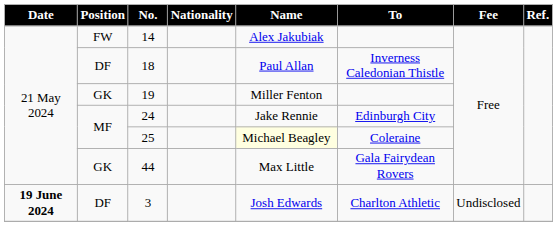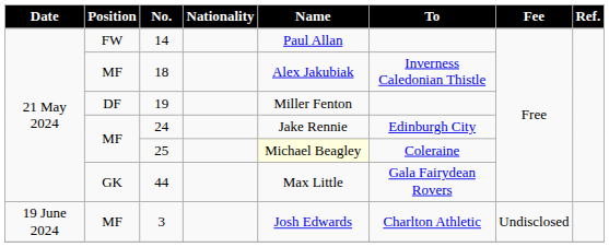 <table class="wikitable"  style="text-align:center; font-size:90%; ">
 <tr>
 <th style="background:#000000; color:white; width:110px;">Date</th>
 <th style="background:#000000; color:white; width:50px;">Position</th>
 <th style="background:#000000; color:white; width:50px;">No.</th>
 <th style="background:#000000; color:white; width:50px;">Nationality</th>
 <th style="background:#000000; color:white; width:150px;">Name</th>
 <th style="background:#000000; color:white; width:168px;">To</th>
 <th style="background:#000000; color:white; width:70px;">Fee</th>
 <th style="background:#000000; color:white; width:25px;">Ref.</th>
 </tr>
 <tr>
 <td rowspan=6>21 May 2024</td>
 <td>FW</td>
 <td>14</td>
 <td></td>
-<td><a href='#'>Alex Jakubiak</a></td>
+<td><a href='#'>Paul Allan</a></td>
 <td></td>
 <td rowspan=6>Free</td>
 <td rowspan=6></td>
 </tr>
 <tr>
-<td>DF</td>
+<td>MF</td>
 <td>18</td>
 <td></td>
-<td><a href='#'>Paul Allan</a></td>
+<td><a href='#'>Alex Jakubiak</a></td>
 <td><a href='#'>Inverness Caledonian Thistle</a></td>
 </tr>
 <tr>
-<td>GK</td>
+<td>DF</td>
 <td>19</td>
 <td></td>
 <td>Miller Fenton</td>
 <td></td>
 </tr>
 <tr>
 <td rowspan=2>MF</td>
 <td>24</td>
 <td></td>
 <td>Jake Rennie</td>
 <td><a href='#'>Edinburgh City</a></td>
 </tr>
 <tr>
 <td>25</td>
 <td></td>
 <td style="background: lightyellow;">Michael Beagley</td>
 <td><a href='#'>Coleraine</a></td>
 </tr>
 <tr>
 <td>GK</td>
 <td>44</td>
 <td></td>
 <td>Max Little</td>
 <td><a href='#'>Gala Fairydean Rovers</a></td>
 </tr>
 <tr>
-<td><strong>19 June 2024</strong></td>
-<td>DF</td>
+<td>19 June 2024</td>
+<td>MF</td>
 <td>3</td>
 <td></td>
 <td><a href='#'>Josh Edwards</a></td>
 <td><a href='#'>Charlton Athletic</a></td>
 <td>Undisclosed</td>
 <td></td>
 </tr>
 <tr>
 </tr>
 </table>
